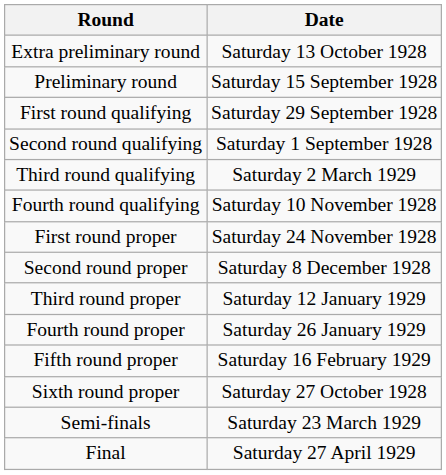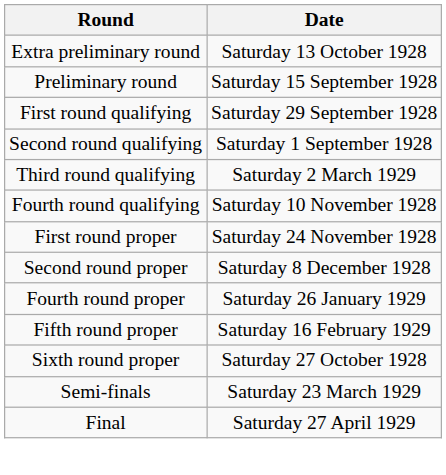 <table class="wikitable" style="text-align: center">
 <tr>
 <th>Round</th>
 <th>Date</th>
 </tr>
 <tr>
 <td>Extra preliminary round</td>
 <td>Saturday 13 October 1928</td>
 </tr>
 <tr>
 <td>Preliminary round</td>
 <td>Saturday 15 September 1928</td>
 </tr>
 <tr>
 <td>First round qualifying</td>
 <td>Saturday 29 September 1928</td>
 </tr>
 <tr>
 <td>Second round qualifying</td>
 <td>Saturday 1 September 1928</td>
 </tr>
 <tr>
 <td>Third round qualifying</td>
 <td>Saturday 2 March 1929</td>
 </tr>
 <tr>
 <td>Fourth round qualifying</td>
 <td>Saturday 10 November 1928</td>
 </tr>
 <tr>
 <td>First round proper</td>
 <td>Saturday 24 November 1928</td>
 </tr>
 <tr>
 <td>Second round proper</td>
 <td>Saturday 8 December 1928</td>
 </tr>
 <tr>
-<td>Third round proper</td>
-<td>Saturday 12 January 1929</td>
-</tr>
-<tr>
 <td>Fourth round proper</td>
 <td>Saturday 26 January 1929</td>
 </tr>
 <tr>
 <td>Fifth round proper</td>
 <td>Saturday 16 February 1929</td>
 </tr>
 <tr>
 <td>Sixth round proper</td>
 <td>Saturday 27 October 1928</td>
 </tr>
 <tr>
 <td>Semi-finals</td>
 <td>Saturday 23 March 1929</td>
 </tr>
 <tr>
 <td>Final</td>
 <td>Saturday 27 April 1929</td>
 </tr>
 </table>
